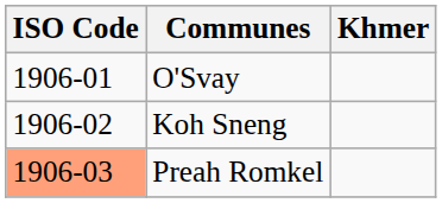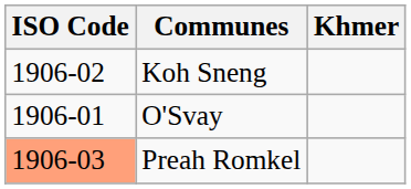 <table class="wikitable">
 <tr>
 <th>ISO Code</th>
 <th>Communes</th>
 <th>Khmer</th>
 </tr>
 <tr>
-<td>1906-01</td>
-<td>O'Svay</td>
+<td>1906-02</td>
+<td>Koh Sneng</td>
 <td></td>
 </tr>
 <tr>
-<td>1906-02</td>
-<td>Koh Sneng</td>
+<td>1906-01</td>
+<td>O'Svay</td>
 <td></td>
 </tr>
 <tr>
 <td style="background: lightsalmon;">1906-03</td>
 <td>Preah Romkel</td>
 <td></td>
 </tr>
 </table>
